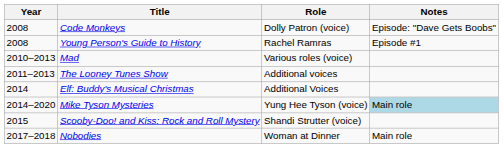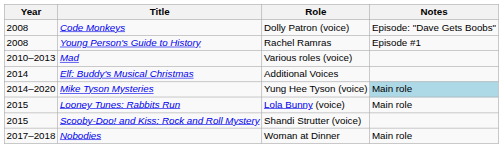 <table class="wikitable sortable">
 <tr>
 <th>Year</th>
 <th>Title</th>
 <th>Role</th>
 <th>Notes</th>
 </tr>
 <tr>
 <td>2008</td>
 <td><em><a href='#'>Code Monkeys</a></em></td>
 <td>Dolly Patron (voice)</td>
 <td>Episode: "Dave Gets Boobs"</td>
 </tr>
 <tr>
 <td>2008</td>
 <td><em><a href='#'>Young Person's Guide to History</a></em></td>
 <td>Rachel Ramras</td>
 <td>Episode #1</td>
 </tr>
 <tr>
 <td>2010–2013</td>
 <td><em><a href='#'>Mad</a></em></td>
 <td>Various roles (voice)</td>
 <td></td>
 </tr>
 <tr>
-<td>2011–2013</td>
-<td><em><a href='#'>The Looney Tunes Show</a></em></td>
-<td>Additional voices</td>
-<td></td>
-</tr>
-<tr>
 <td>2014</td>
 <td><em><a href='#'>Elf: Buddy's Musical Christmas</a></em></td>
 <td>Additional Voices</td>
 <td></td>
 </tr>
 <tr>
 <td>2014–2020</td>
 <td><em><a href='#'>Mike Tyson Mysteries</a></em></td>
 <td>Yung Hee Tyson (voice)</td>
 <td style="background: lightblue;">Main role</td>
+</tr>
+<tr>
+<td>2015</td>
+<td><em><a href='#'>Looney Tunes: Rabbits Run</a></em></td>
+<td><a href='#'>Lola Bunny</a> (voice)</td>
+<td>Main role</td>
 </tr>
 <tr>
 <td>2015</td>
 <td><em><a href='#'>Scooby-Doo! and Kiss: Rock and Roll Mystery</a></em></td>
 <td>Shandi Strutter (voice)</td>
 <td></td>
 </tr>
 <tr>
 <td>2017–2018</td>
 <td><em><a href='#'>Nobodies</a></em></td>
 <td>Woman at Dinner</td>
 <td>Main role</td>
 </tr>
 </table>
